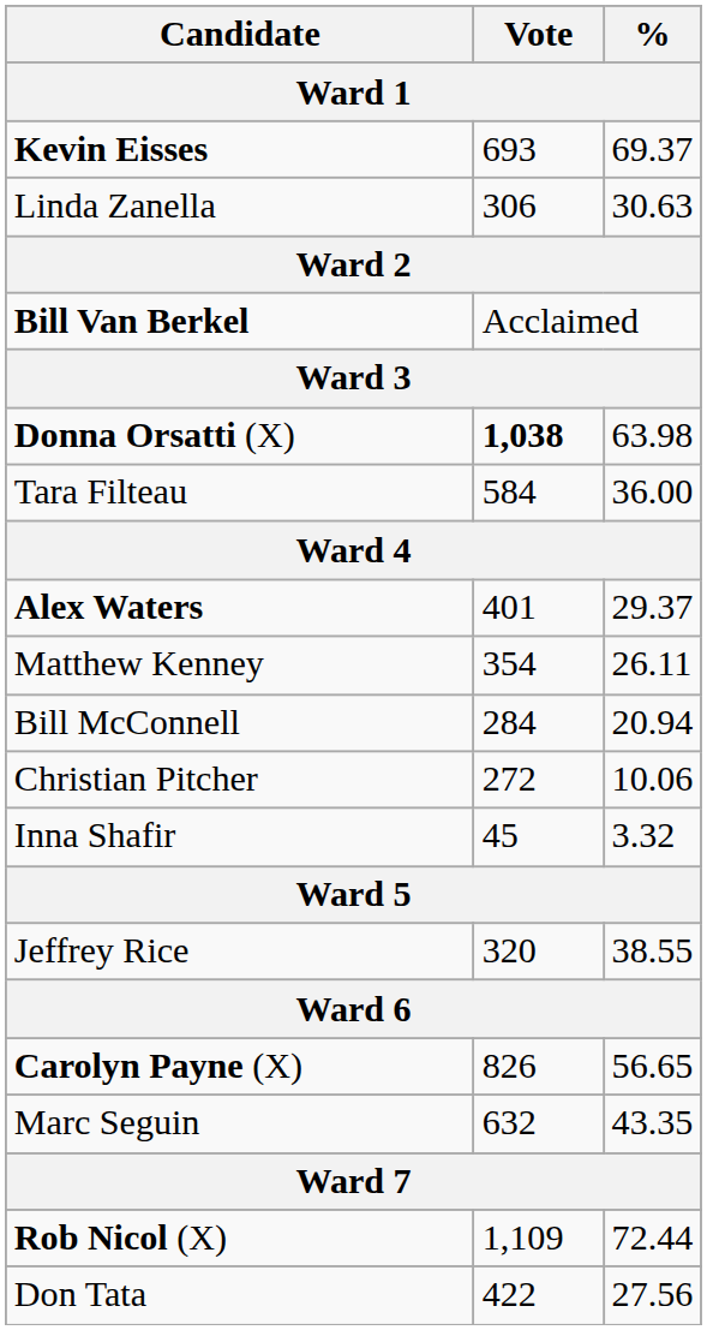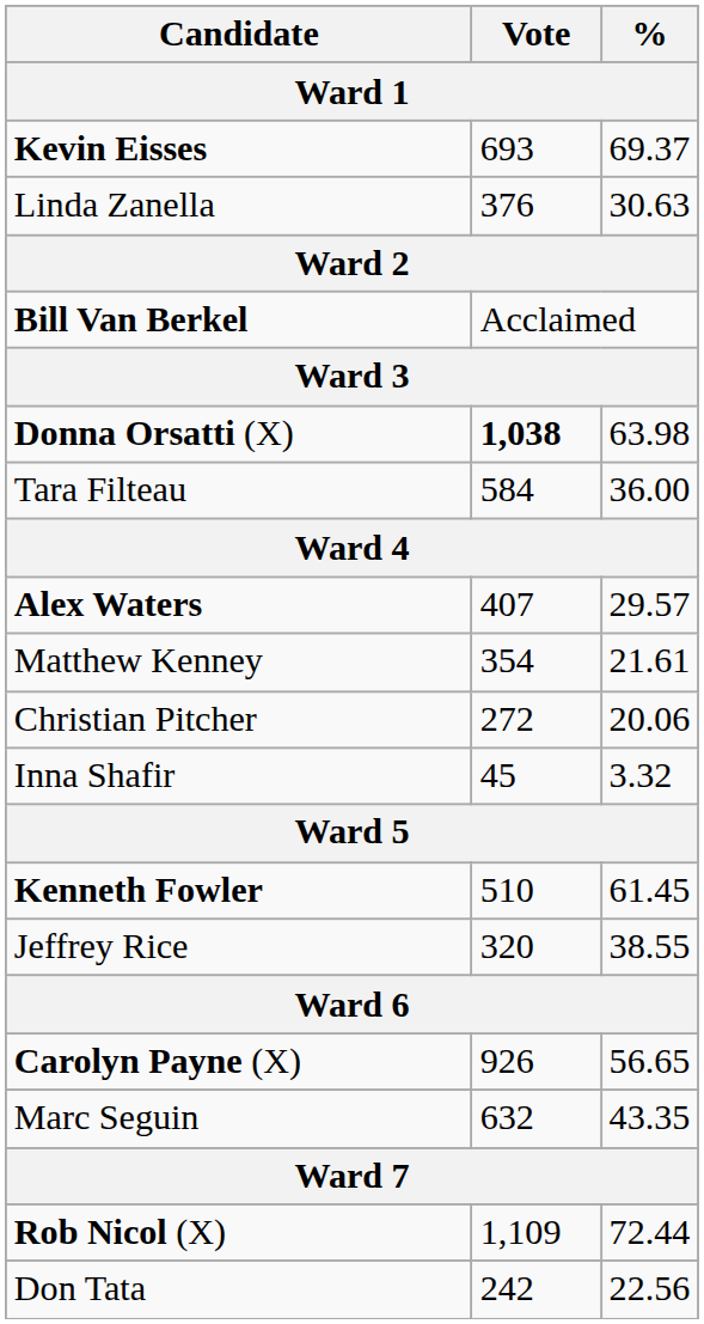 <table class="wikitable">
 <tr>
 <th bgcolor="#DDDDFF" width="200px">Candidate</th>
 <th bgcolor="#DDDDFF" width="50px">Vote</th>
 <th bgcolor="#DDDDFF" width="30px">%</th>
 </tr>
 <tr>
 <th colspan="3">Ward 1</th>
 </tr>
 <tr>
 <td><strong>Kevin Eisses</strong></td>
 <td>693</td>
 <td>69.37</td>
 </tr>
 <tr>
 <td>Linda Zanella</td>
-<td>306</td>
+<td>376</td>
 <td>30.63</td>
 </tr>
 <tr>
 <th colspan="3">Ward 2</th>
 </tr>
 <tr>
 <td><strong>Bill Van Berkel</strong></td>
 <td colspan="2">Acclaimed</td>
 </tr>
 <tr>
 <th colspan="3">Ward 3</th>
 </tr>
 <tr>
 <td><strong>Donna Orsatti</strong> (X)</td>
 <td><strong>1,038</strong></td>
 <td>63.98</td>
 </tr>
 <tr>
 <td>Tara Filteau</td>
 <td>584</td>
 <td>36.00</td>
 </tr>
 <tr>
 <th colspan="3">Ward 4</th>
 </tr>
 <tr>
 <td><strong>Alex Waters</strong></td>
-<td>401</td>
-<td>29.37</td>
+<td>407</td>
+<td>29.57</td>
 </tr>
 <tr>
 <td>Matthew Kenney</td>
 <td>354</td>
-<td>26.11</td>
-</tr>
-<tr>
-<td>Bill McConnell</td>
-<td>284</td>
-<td>20.94</td>
+<td>21.61</td>
 </tr>
 <tr>
 <td>Christian Pitcher</td>
 <td>272</td>
-<td>10.06</td>
+<td>20.06</td>
 </tr>
 <tr>
 <td>Inna Shafir</td>
 <td>45</td>
 <td>3.32</td>
 </tr>
 <tr>
 <th colspan="3">Ward 5</th>
+</tr>
+<tr>
+<td><strong>Kenneth Fowler</strong></td>
+<td>510</td>
+<td>61.45</td>
 </tr>
 <tr>
 <td>Jeffrey Rice</td>
 <td>320</td>
 <td>38.55</td>
 </tr>
 <tr>
 <th colspan="3">Ward 6</th>
 </tr>
 <tr>
 <td><strong>Carolyn Payne</strong> (X)</td>
-<td>826</td>
+<td>926</td>
 <td>56.65</td>
 </tr>
 <tr>
 <td>Marc Seguin</td>
 <td>632</td>
 <td>43.35</td>
 </tr>
 <tr>
 <th colspan="3">Ward 7</th>
 </tr>
 <tr>
 <td><strong>Rob Nicol</strong> (X)</td>
 <td>1,109</td>
 <td>72.44</td>
 </tr>
 <tr>
 <td>Don Tata</td>
-<td>422</td>
-<td>27.56</td>
+<td>242</td>
+<td>22.56</td>
 </tr>
 </table>
